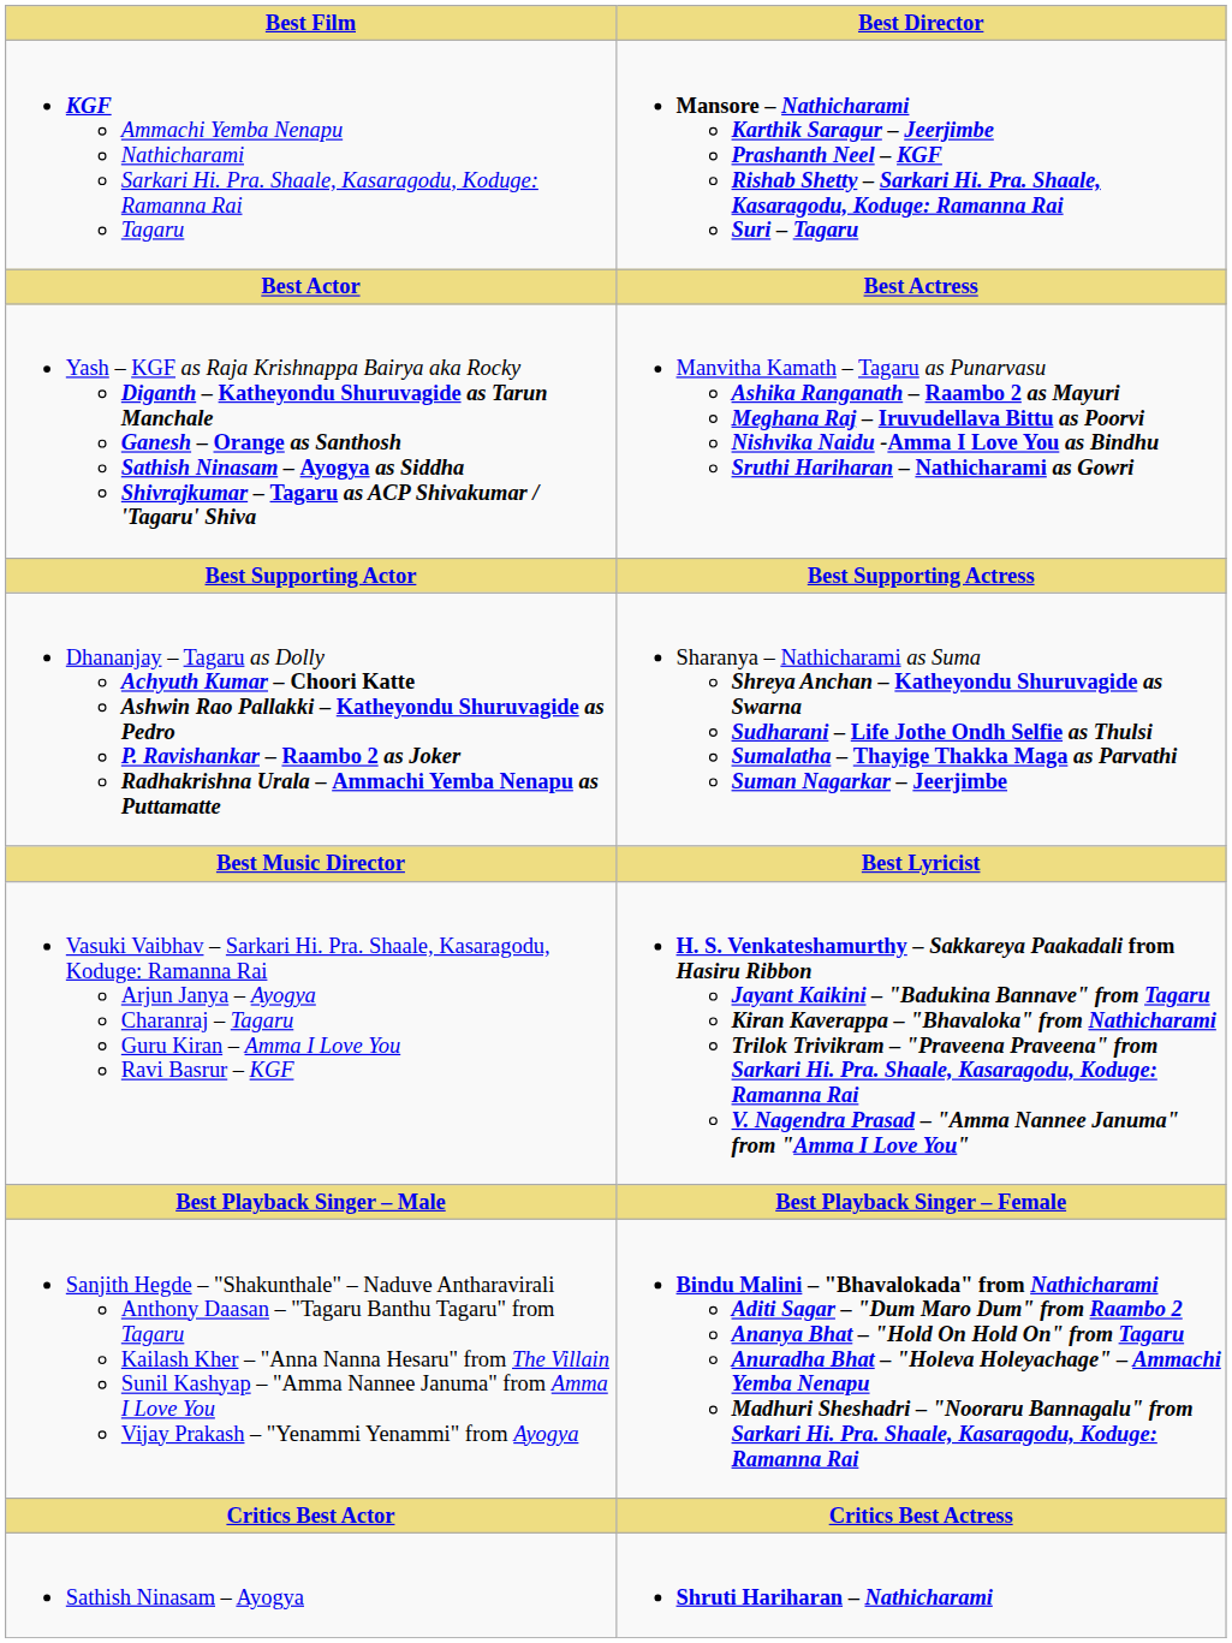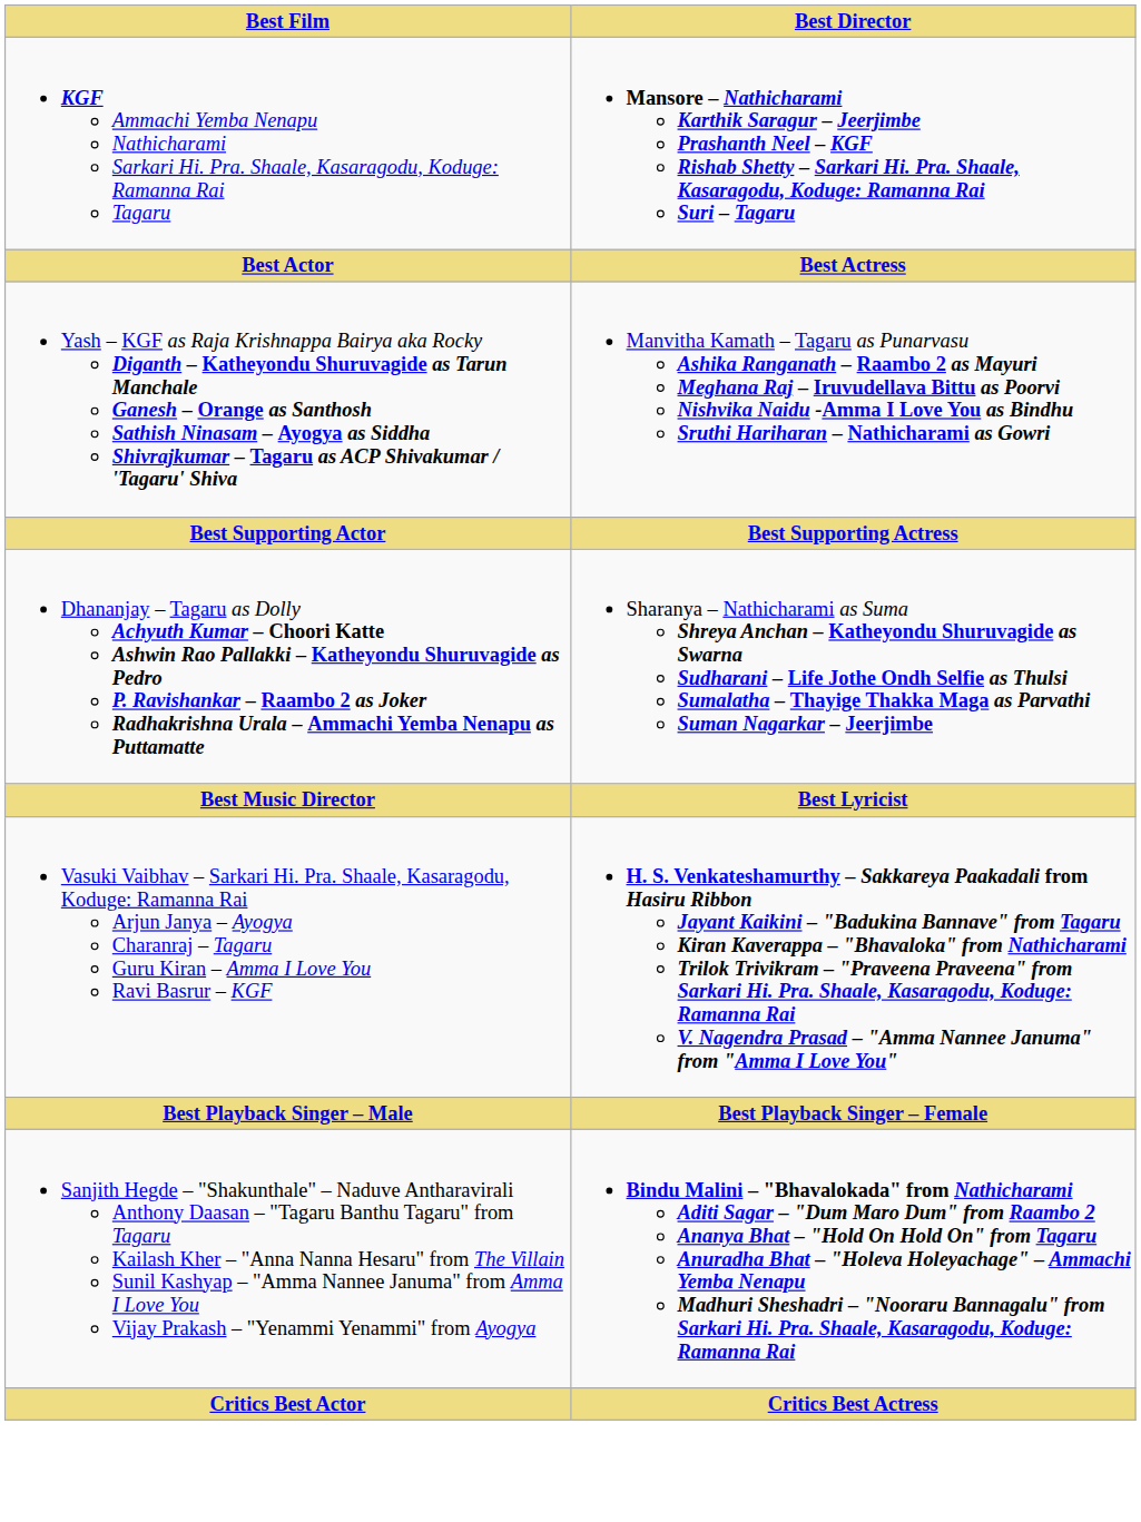 <table class="wikitable" width=100% |>
 <tr>
 <th ! style="background:#eedd82; text-align:center; width:50%;"><a href='#'>Best Film</a></th>
 <th ! style="background:#eedd82; text-align:center; width:50%;"><a href='#'>Best Director</a></th>
 </tr>
 <tr>
 <td valign="top"><br><ul><li><strong><em><a href='#'>KGF</a></em></strong><ul><li><em><a href='#'>Ammachi Yemba Nenapu</a></em></li><li><em><a href='#'>Nathicharami</a></em></li><li><em><a href='#'>Sarkari Hi. Pra. Shaale, Kasaragodu, Koduge: Ramanna Rai</a></em></li><li><em><a href='#'>Tagaru</a></em></li></ul></li></ul></td>
 <td valign="top"><br><ul><li><strong>Mansore – <em><a href='#'>Nathicharami</a><strong><em><ul><li><a href='#'>Karthik Saragur</a> – </em><a href='#'>Jeerjimbe</a><em></li><li><a href='#'>Prashanth Neel</a> – </em><a href='#'>KGF</a><em></li><li><a href='#'>Rishab Shetty</a> – </em><a href='#'>Sarkari Hi. Pra. Shaale, Kasaragodu, Koduge: Ramanna Rai</a><em></li><li><a href='#'>Suri</a> – </em><a href='#'>Tagaru</a><em></li></ul></li></ul></td>
 </tr>
 <tr>
 <th ! style="background:#eedd82; text-align:center;"><a href='#'>Best Actor</a></th>
 <th ! style="background:#eedd82; text-align:center;"><a href='#'>Best Actress</a></th>
 </tr>
 <tr>
 <td valign="top"><br><ul><li></strong><a href='#'>Yash</a> – </em><a href='#'>KGF</a><em> as Raja Krishnappa Bairya aka Rocky<strong><ul><li><a href='#'>Diganth</a> – </em><a href='#'>Katheyondu Shuruvagide</a><em> as Tarun Manchale</li><li><a href='#'>Ganesh</a> – </em><a href='#'>Orange</a><em> as Santhosh</li><li><a href='#'>Sathish Ninasam</a> – </em><a href='#'>Ayogya</a><em> as Siddha</li><li><a href='#'>Shivrajkumar</a> – </em><a href='#'>Tagaru</a><em> as ACP Shivakumar / 'Tagaru' Shiva</li></ul></li></ul></td>
 <td valign="top"><br><ul><li></strong><a href='#'>Manvitha Kamath</a> – </em><a href='#'>Tagaru</a><em> as Punarvasu<strong><ul><li><a href='#'>Ashika Ranganath</a> – </em><a href='#'>Raambo 2</a><em> as Mayuri</li><li><a href='#'>Meghana Raj</a> – </em><a href='#'>Iruvudellava Bittu</a><em> as Poorvi</li><li><a href='#'>Nishvika Naidu</a> -</em><a href='#'>Amma I Love You</a><em> as Bindhu</li><li><a href='#'>Sruthi Hariharan</a> –  </em><a href='#'>Nathicharami</a><em> as Gowri</li></ul></li></ul></td>
 </tr>
 <tr>
 <th ! style="background:#eedd82; text-align:center;"><a href='#'>Best Supporting Actor</a></th>
 <th ! style="background:#eedd82; text-align:center;"><a href='#'>Best Supporting Actress</a></th>
 </tr>
 <tr>
 <td valign="top"><br><ul><li></strong><a href='#'>Dhananjay</a> – </em><a href='#'>Tagaru</a><em> as Dolly<strong><ul><li><a href='#'>Achyuth Kumar</a> – </em>Choori Katte<em></li><li>Ashwin Rao Pallakki – </em><a href='#'>Katheyondu Shuruvagide</a><em> as Pedro</li><li><a href='#'>P. Ravishankar</a> – </em><a href='#'>Raambo 2</a><em> as Joker</li><li>Radhakrishna Urala – </em><a href='#'>Ammachi Yemba Nenapu</a><em> as Puttamatte</li></ul></li></ul></td>
 <td valign="top"><br><ul><li></strong>Sharanya – </em><a href='#'>Nathicharami</a><em> as Suma<strong><ul><li>Shreya Anchan – </em><a href='#'>Katheyondu Shuruvagide</a><em> as Swarna</li><li><a href='#'>Sudharani</a> – </em><a href='#'>Life Jothe Ondh Selfie</a><em> as Thulsi</li><li><a href='#'>Sumalatha</a> – </em><a href='#'>Thayige Thakka Maga</a><em> as Parvathi</li><li><a href='#'>Suman Nagarkar</a> – </em><a href='#'>Jeerjimbe</a><em></li></ul></li></ul></td>
 </tr>
 <tr>
 <th ! style="background:#eedd82; text-align:center;"><a href='#'>Best Music Director</a></th>
 <th ! style="background:#eedd82; text-align:center;"><a href='#'>Best Lyricist</a></th>
 </tr>
 <tr>
 <td valign="top"><br><ul><li></strong><a href='#'>Vasuki Vaibhav</a> – </em><a href='#'>Sarkari Hi. Pra. Shaale, Kasaragodu, Koduge: Ramanna Rai</a></em></strong><ul><li><a href='#'>Arjun Janya</a> – <em><a href='#'>Ayogya</a></em></li><li><a href='#'>Charanraj</a> – <em><a href='#'>Tagaru</a></em></li><li><a href='#'>Guru Kiran</a> – <em><a href='#'>Amma I Love You</a></em></li><li><a href='#'>Ravi Basrur</a> – <em><a href='#'>KGF</a></em></li></ul></li></ul></td>
 <td valign="top"><br><ul><li><strong><a href='#'>H. S. Venkateshamurthy</a> – <em>Sakkareya Paakadali</em>  from <em>Hasiru Ribbon<strong><em><ul><li><a href='#'>Jayant Kaikini</a> – "Badukina Bannave" from </em><a href='#'>Tagaru</a><em></li><li>Kiran Kaverappa – "Bhavaloka" from </em><a href='#'>Nathicharami</a><em></li><li>Trilok Trivikram – "Praveena Praveena" from </em><a href='#'>Sarkari Hi. Pra. Shaale, Kasaragodu, Koduge: Ramanna Rai</a><em></li><li><a href='#'>V. Nagendra Prasad</a> – "Amma Nannee Januma"  from "<a href='#'>Amma I Love You</a>"</li></ul></li></ul></td>
 </tr>
 <tr>
 <th ! style="background:#eedd82; text-align:center;"><a href='#'>Best Playback Singer – Male</a></th>
 <th ! style="background:#eedd82; text-align:center;"><a href='#'>Best Playback Singer – Female</a></th>
 </tr>
 <tr>
 <td valign="top"><br><ul><li></strong><a href='#'>Sanjith Hegde</a> – "Shakunthale" – </em>Naduve Antharavirali</em></strong><ul><li><a href='#'>Anthony Daasan</a> – "Tagaru Banthu Tagaru" from <em><a href='#'>Tagaru</a></em></li><li><a href='#'>Kailash Kher</a> –  "Anna Nanna Hesaru" from  <em><a href='#'>The Villain</a></em></li><li><a href='#'>Sunil Kashyap</a> – "Amma Nannee Januma" from <em><a href='#'>Amma I Love You</a></em></li><li><a href='#'>Vijay Prakash</a> – "Yenammi Yenammi" from <em><a href='#'>Ayogya</a></em></li></ul></li></ul></td>
 <td valign="top"><br><ul><li><strong><a href='#'>Bindu Malini</a> – "Bhavalokada" from <em><a href='#'>Nathicharami</a><strong><em><ul><li><a href='#'>Aditi Sagar</a> – "Dum Maro Dum" from </em><a href='#'>Raambo 2</a><em></li><li><a href='#'>Ananya Bhat</a> – "Hold On Hold On" from </em><a href='#'>Tagaru</a><em></li><li><a href='#'>Anuradha Bhat</a> – "Holeva Holeyachage" – </em><a href='#'>Ammachi Yemba Nenapu</a><em></li><li>Madhuri Sheshadri – "Nooraru Bannagalu" from </em><a href='#'>Sarkari Hi. Pra. Shaale, Kasaragodu, Koduge: Ramanna Rai</a><em></li></ul></li></ul></td>
 </tr>
 <tr>
 <th ! style="background:#eedd82; text-align:center;"><a href='#'>Critics Best Actor</a></th>
 <th ! style="background:#eedd82; text-align:center;"><a href='#'></strong>Critics Best Actress<strong></a></th>
 </tr>
-<tr>
-<td><br><ul><li></strong><a href='#'>Sathish Ninasam</a> – </em><a href='#'>Ayogya</a></em></strong></li></ul></td>
-<td><br><ul><li><strong><a href='#'>Shruti Hariharan</a></strong> <strong>– <em><a href='#'>Nathicharami</a><strong><em></li></ul></td>
-</tr>
 </table>
